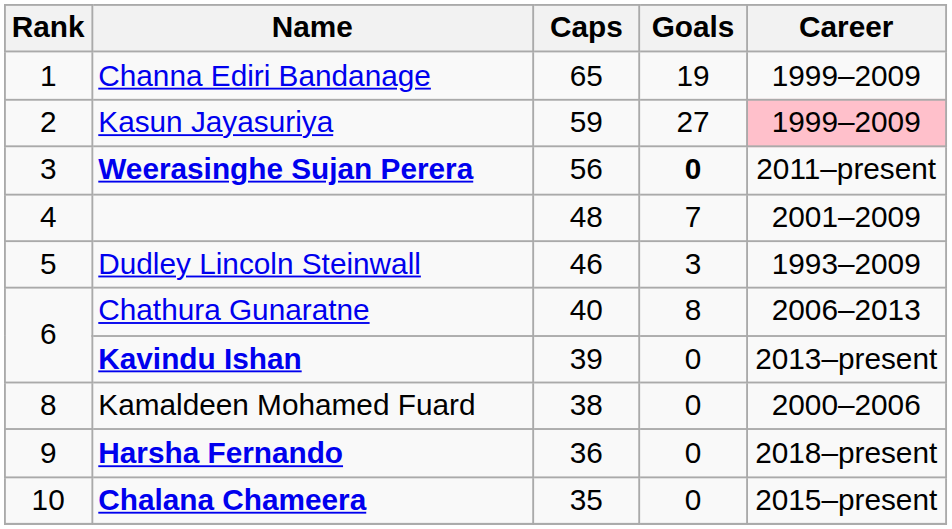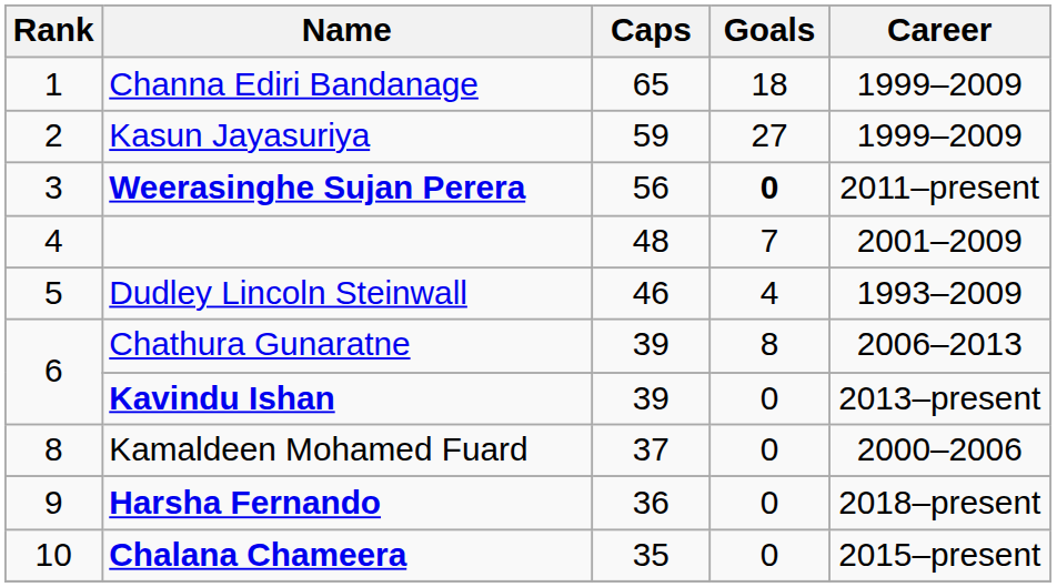 <table class="wikitable sortable" style="text-align:center;">
 <tr>
 <th width="30">Rank</th>
 <th style="width:230px;">Name</th>
 <th width="50">Caps</th>
 <th width="50">Goals</th>
 <th style="width:100px;">Career</th>
 </tr>
 <tr>
 <td>1</td>
 <td style="text-align: left;"><a href='#'>Channa Ediri Bandanage</a></td>
 <td>65</td>
-<td>19</td>
+<td>18</td>
 <td>1999–2009</td>
 </tr>
 <tr>
 <td>2</td>
 <td style="text-align: left;"><a href='#'>Kasun Jayasuriya</a></td>
 <td>59</td>
 <td>27</td>
-<td style="background: pink;">1999–2009</td>
+<td>1999–2009</td>
 </tr>
 <tr>
 <td>3</td>
 <td style="text-align: left;"><strong><a href='#'>Weerasinghe Sujan Perera</a></strong></td>
 <td>56</td>
 <td><strong>0</strong></td>
 <td>2011–present</td>
 </tr>
 <tr>
 <td>4</td>
 <td style="text-align: left;"></td>
 <td>48</td>
 <td>7</td>
 <td>2001–2009</td>
 </tr>
 <tr>
 <td>5</td>
 <td style="text-align: left;"><a href='#'>Dudley Lincoln Steinwall</a></td>
 <td>46</td>
-<td>3</td>
+<td>4</td>
 <td>1993–2009</td>
 </tr>
 <tr>
 <td rowspan=2>6</td>
 <td style="text-align: left;"><a href='#'>Chathura Gunaratne</a></td>
-<td>40</td>
+<td>39</td>
 <td>8</td>
 <td>2006–2013</td>
 </tr>
 <tr>
 <td style="text-align: left;"><strong><a href='#'>Kavindu Ishan</a></strong></td>
 <td>39</td>
 <td>0</td>
 <td>2013–present</td>
 </tr>
 <tr>
 <td>8</td>
 <td style="text-align: left;">Kamaldeen Mohamed Fuard</td>
-<td>38</td>
+<td>37</td>
 <td>0</td>
 <td>2000–2006</td>
 </tr>
 <tr>
 <td>9</td>
 <td style="text-align: left;"><strong><a href='#'>Harsha Fernando</a></strong></td>
 <td>36</td>
 <td>0</td>
 <td>2018–present</td>
 </tr>
 <tr>
 <td>10</td>
 <td style="text-align: left;"><strong><a href='#'>Chalana Chameera</a></strong></td>
 <td>35</td>
 <td>0</td>
 <td>2015–present</td>
 </tr>
 <tr>
 </tr>
 </table>
